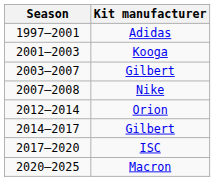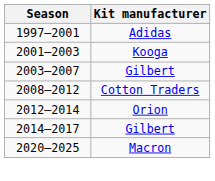 <table class="wikitable sortable" style="text-align:center">
 <tr>
 <th style="width:90px">Season</th>
 <th>Kit manufacturer</th>
 </tr>
 <tr>
 <td>1997–2001</td>
 <td><a href='#'>Adidas</a></td>
 </tr>
 <tr>
 <td>2001–2003</td>
 <td><a href='#'>Kooga</a></td>
 </tr>
 <tr>
 <td>2003–2007</td>
 <td><a href='#'>Gilbert</a></td>
 </tr>
 <tr>
-<td>2007–2008</td>
-<td><a href='#'>Nike</a></td>
+<td>2008–2012</td>
+<td><a href='#'>Cotton Traders</a></td>
 </tr>
 <tr>
 <td>2012–2014</td>
 <td><a href='#'>Orion</a></td>
 </tr>
 <tr>
 <td>2014–2017</td>
 <td><a href='#'>Gilbert</a></td>
 </tr>
 <tr>
-<td>2017–2020</td>
-<td><a href='#'>ISC</a></td>
-</tr>
-<tr>
 <td>2020–2025</td>
 <td><a href='#'>Macron</a></td>
 </tr>
 </table>
